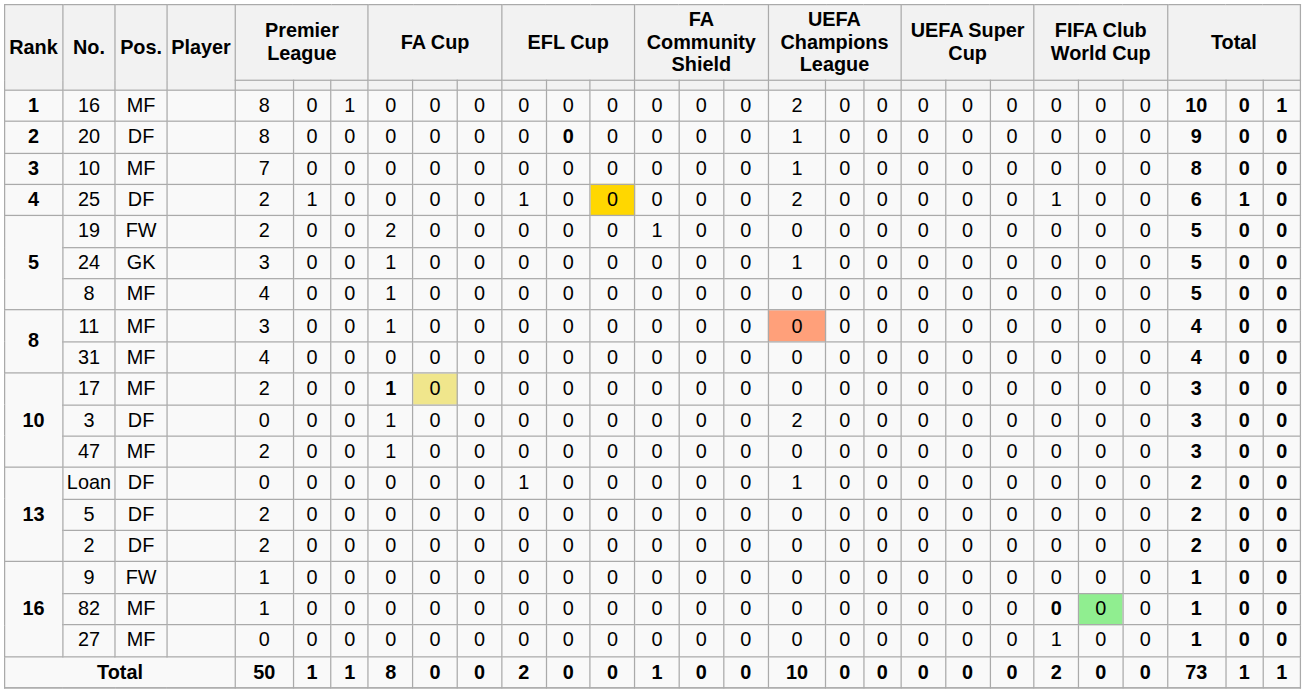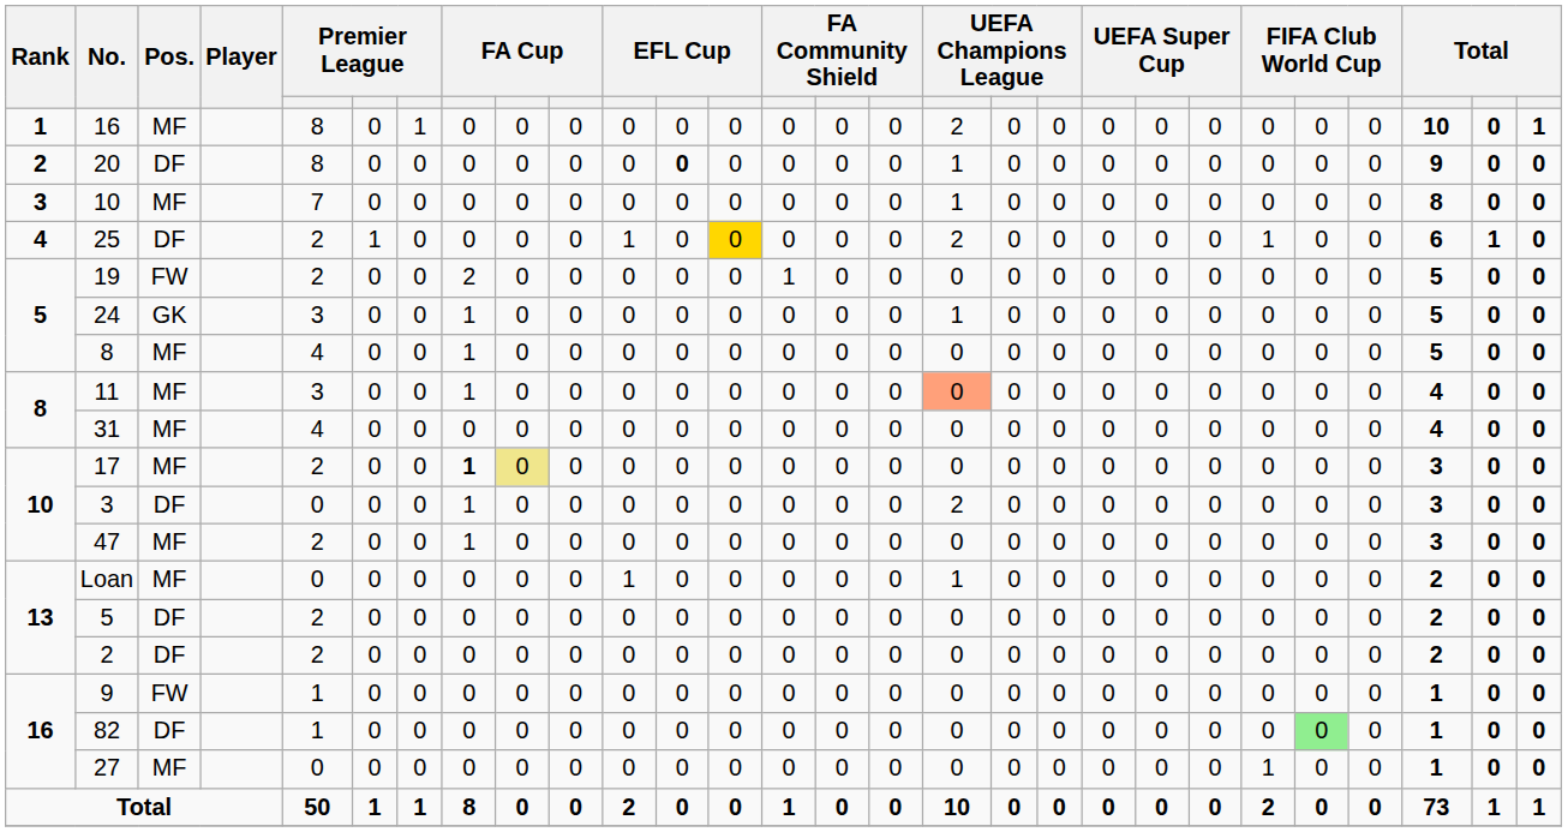 <table class="wikitable sortable" style="text-align:center">
 <tr>
 <th rowspan="2">Rank</th>
 <th rowspan="2">No.</th>
 <th rowspan="2">Pos.</th>
 <th rowspan="2">Player</th>
 <th colspan="3" style="width:100px;">Premier League</th>
 <th colspan="3" style="width:100px;">FA Cup</th>
 <th colspan="3" style="width:100px;">EFL Cup</th>
 <th colspan="3" style="width:100px;">FA Community Shield</th>
 <th colspan="3" style="width:100px;">UEFA Champions League</th>
 <th colspan="3" style="width:100px;">UEFA Super Cup</th>
 <th colspan="3" style="width:100px;">FIFA Club World Cup</th>
 <th colspan="3" style="width:100px;">Total</th>
 </tr>
 <tr>
 <th></th>
 <th></th>
 <th></th>
 <th></th>
 <th></th>
 <th></th>
 <th></th>
 <th></th>
 <th></th>
 <th></th>
 <th></th>
 <th></th>
 <th></th>
 <th></th>
 <th></th>
 <th></th>
 <th></th>
 <th></th>
 <th></th>
 <th></th>
 <th></th>
 <th></th>
 <th></th>
 <th></th>
 </tr>
 <tr>
 <td><strong>1</strong></td>
 <td>16</td>
 <td>MF</td>
 <td align="left"></td>
 <td>8</td>
 <td>0</td>
 <td>1</td>
 <td>0</td>
 <td>0</td>
 <td>0</td>
 <td>0</td>
 <td>0</td>
 <td>0</td>
 <td>0</td>
 <td>0</td>
 <td>0</td>
 <td>2</td>
 <td>0</td>
 <td>0</td>
 <td>0</td>
 <td>0</td>
 <td>0</td>
 <td>0</td>
 <td>0</td>
 <td>0</td>
 <td><strong>10</strong></td>
 <td><strong>0</strong></td>
 <td><strong>1</strong></td>
 </tr>
 <tr>
 <td><strong>2</strong></td>
 <td>20</td>
 <td>DF</td>
 <td align="left"></td>
 <td>8</td>
 <td>0</td>
 <td>0</td>
 <td>0</td>
 <td>0</td>
 <td>0</td>
 <td>0</td>
 <td><strong>0</strong></td>
 <td>0</td>
 <td>0</td>
 <td>0</td>
 <td>0</td>
 <td>1</td>
 <td>0</td>
 <td>0</td>
 <td>0</td>
 <td>0</td>
 <td>0</td>
 <td>0</td>
 <td>0</td>
 <td>0</td>
 <td><strong>9</strong></td>
 <td><strong>0</strong></td>
 <td><strong>0</strong></td>
 </tr>
 <tr>
 <td><strong>3</strong></td>
 <td>10</td>
 <td>MF</td>
 <td align="left"></td>
 <td>7</td>
 <td>0</td>
 <td>0</td>
 <td>0</td>
 <td>0</td>
 <td>0</td>
 <td>0</td>
 <td>0</td>
 <td>0</td>
 <td>0</td>
 <td>0</td>
 <td>0</td>
 <td>1</td>
 <td>0</td>
 <td>0</td>
 <td>0</td>
 <td>0</td>
 <td>0</td>
 <td>0</td>
 <td>0</td>
 <td>0</td>
 <td><strong>8</strong></td>
 <td><strong>0</strong></td>
 <td><strong>0</strong></td>
 </tr>
 <tr>
 <td><strong>4</strong></td>
 <td>25</td>
 <td>DF</td>
 <td align="left"></td>
 <td>2</td>
 <td>1</td>
 <td>0</td>
 <td>0</td>
 <td>0</td>
 <td>0</td>
 <td>1</td>
 <td>0</td>
 <td style="background: gold;">0</td>
 <td>0</td>
 <td>0</td>
 <td>0</td>
 <td>2</td>
 <td>0</td>
 <td>0</td>
 <td>0</td>
 <td>0</td>
 <td>0</td>
 <td>1</td>
 <td>0</td>
 <td>0</td>
 <td><strong>6</strong></td>
 <td><strong>1</strong></td>
 <td><strong>0</strong></td>
 </tr>
 <tr>
 <td rowspan="3"><strong>5</strong></td>
 <td>19</td>
 <td>FW</td>
 <td align="left"></td>
 <td>2</td>
 <td>0</td>
 <td>0</td>
 <td>2</td>
 <td>0</td>
 <td>0</td>
 <td>0</td>
 <td>0</td>
 <td>0</td>
 <td>1</td>
 <td>0</td>
 <td>0</td>
 <td>0</td>
 <td>0</td>
 <td>0</td>
 <td>0</td>
 <td>0</td>
 <td>0</td>
 <td>0</td>
 <td>0</td>
 <td>0</td>
 <td><strong>5</strong></td>
 <td><strong>0</strong></td>
 <td><strong>0</strong></td>
 </tr>
 <tr>
 <td>24</td>
 <td>GK</td>
 <td align="left"></td>
 <td>3</td>
 <td>0</td>
 <td>0</td>
 <td>1</td>
 <td>0</td>
 <td>0</td>
 <td>0</td>
 <td>0</td>
 <td>0</td>
 <td>0</td>
 <td>0</td>
 <td>0</td>
 <td>1</td>
 <td>0</td>
 <td>0</td>
 <td>0</td>
 <td>0</td>
 <td>0</td>
 <td>0</td>
 <td>0</td>
 <td>0</td>
 <td><strong>5</strong></td>
 <td><strong>0</strong></td>
 <td><strong>0</strong></td>
 </tr>
 <tr>
 <td>8</td>
 <td>MF</td>
 <td align="left"></td>
 <td>4</td>
 <td>0</td>
 <td>0</td>
 <td>1</td>
 <td>0</td>
 <td>0</td>
 <td>0</td>
 <td>0</td>
 <td>0</td>
 <td>0</td>
 <td>0</td>
 <td>0</td>
 <td>0</td>
 <td>0</td>
 <td>0</td>
 <td>0</td>
 <td>0</td>
 <td>0</td>
 <td>0</td>
 <td>0</td>
 <td>0</td>
 <td><strong>5</strong></td>
 <td><strong>0</strong></td>
 <td><strong>0</strong></td>
 </tr>
 <tr>
 <td rowspan="2"><strong>8</strong></td>
 <td>11</td>
 <td>MF</td>
 <td align="left"></td>
 <td>3</td>
 <td>0</td>
 <td>0</td>
 <td>1</td>
 <td>0</td>
 <td>0</td>
 <td>0</td>
 <td>0</td>
 <td>0</td>
 <td>0</td>
 <td>0</td>
 <td>0</td>
 <td style="background: lightsalmon;">0</td>
 <td>0</td>
 <td>0</td>
 <td>0</td>
 <td>0</td>
 <td>0</td>
 <td>0</td>
 <td>0</td>
 <td>0</td>
 <td><strong>4</strong></td>
 <td><strong>0</strong></td>
 <td><strong>0</strong></td>
 </tr>
 <tr>
 <td>31</td>
 <td>MF</td>
 <td align="left"></td>
 <td>4</td>
 <td>0</td>
 <td>0</td>
 <td>0</td>
 <td>0</td>
 <td>0</td>
 <td>0</td>
 <td>0</td>
 <td>0</td>
 <td>0</td>
 <td>0</td>
 <td>0</td>
 <td>0</td>
 <td>0</td>
 <td>0</td>
 <td>0</td>
 <td>0</td>
 <td>0</td>
 <td>0</td>
 <td>0</td>
 <td>0</td>
 <td><strong>4</strong></td>
 <td><strong>0</strong></td>
 <td><strong>0</strong></td>
 </tr>
 <tr>
 <td rowspan="3"><strong>10</strong></td>
 <td>17</td>
 <td>MF</td>
 <td></td>
 <td>2</td>
 <td>0</td>
 <td>0</td>
 <td><strong>1</strong></td>
 <td style="background: khaki;">0</td>
 <td>0</td>
 <td>0</td>
 <td>0</td>
 <td>0</td>
 <td>0</td>
 <td>0</td>
 <td>0</td>
 <td>0</td>
 <td>0</td>
 <td>0</td>
 <td>0</td>
 <td>0</td>
 <td>0</td>
 <td>0</td>
 <td>0</td>
 <td>0</td>
 <td><strong>3</strong></td>
 <td><strong>0</strong></td>
 <td><strong>0</strong></td>
 </tr>
 <tr>
 <td>3</td>
 <td>DF</td>
 <td align="left"></td>
 <td>0</td>
 <td>0</td>
 <td>0</td>
 <td>1</td>
 <td>0</td>
 <td>0</td>
 <td>0</td>
 <td>0</td>
 <td>0</td>
 <td>0</td>
 <td>0</td>
 <td>0</td>
 <td>2</td>
 <td>0</td>
 <td>0</td>
 <td>0</td>
 <td>0</td>
 <td>0</td>
 <td>0</td>
 <td>0</td>
 <td>0</td>
 <td><strong>3</strong></td>
 <td><strong>0</strong></td>
 <td><strong>0</strong></td>
 </tr>
 <tr>
 <td>47</td>
 <td>MF</td>
 <td align="left"></td>
 <td>2</td>
 <td>0</td>
 <td>0</td>
 <td>1</td>
 <td>0</td>
 <td>0</td>
 <td>0</td>
 <td>0</td>
 <td>0</td>
 <td>0</td>
 <td>0</td>
 <td>0</td>
 <td>0</td>
 <td>0</td>
 <td>0</td>
 <td>0</td>
 <td>0</td>
 <td>0</td>
 <td>0</td>
 <td>0</td>
 <td>0</td>
 <td><strong>3</strong></td>
 <td><strong>0</strong></td>
 <td><strong>0</strong></td>
 </tr>
 <tr>
 <td rowspan="3"><strong>13</strong></td>
 <td>Loan</td>
-<td>DF</td>
+<td>MF</td>
 <td align="left"></td>
 <td>0</td>
 <td>0</td>
 <td>0</td>
 <td>0</td>
 <td>0</td>
 <td>0</td>
 <td>1</td>
 <td>0</td>
 <td>0</td>
 <td>0</td>
 <td>0</td>
 <td>0</td>
 <td>1</td>
 <td>0</td>
 <td>0</td>
 <td>0</td>
 <td>0</td>
 <td>0</td>
 <td>0</td>
 <td>0</td>
 <td>0</td>
 <td><strong>2</strong></td>
 <td><strong>0</strong></td>
 <td><strong>0</strong></td>
 </tr>
 <tr>
 <td>5</td>
 <td>DF</td>
 <td align="left"></td>
 <td>2</td>
 <td>0</td>
 <td>0</td>
 <td>0</td>
 <td>0</td>
 <td>0</td>
 <td>0</td>
 <td>0</td>
 <td>0</td>
 <td>0</td>
 <td>0</td>
 <td>0</td>
 <td>0</td>
 <td>0</td>
 <td>0</td>
 <td>0</td>
 <td>0</td>
 <td>0</td>
 <td>0</td>
 <td>0</td>
 <td>0</td>
 <td><strong>2</strong></td>
 <td><strong>0</strong></td>
 <td><strong>0</strong></td>
 </tr>
 <tr>
 <td>2</td>
 <td>DF</td>
 <td align="left"></td>
 <td>2</td>
 <td>0</td>
 <td>0</td>
 <td>0</td>
 <td>0</td>
 <td>0</td>
 <td>0</td>
 <td>0</td>
 <td>0</td>
 <td>0</td>
 <td>0</td>
 <td>0</td>
 <td>0</td>
 <td>0</td>
 <td>0</td>
 <td>0</td>
 <td>0</td>
 <td>0</td>
 <td>0</td>
 <td>0</td>
 <td>0</td>
 <td><strong>2</strong></td>
 <td><strong>0</strong></td>
 <td><strong>0</strong></td>
 </tr>
 <tr>
 <td rowspan="3"><strong>16</strong></td>
 <td>9</td>
 <td>FW</td>
 <td align="left"></td>
 <td>1</td>
 <td>0</td>
 <td>0</td>
 <td>0</td>
 <td>0</td>
 <td>0</td>
 <td>0</td>
 <td>0</td>
 <td>0</td>
 <td>0</td>
 <td>0</td>
 <td>0</td>
 <td>0</td>
 <td>0</td>
 <td>0</td>
 <td>0</td>
 <td>0</td>
 <td>0</td>
 <td>0</td>
 <td>0</td>
 <td>0</td>
 <td><strong>1</strong></td>
 <td><strong>0</strong></td>
 <td><strong>0</strong></td>
 </tr>
 <tr>
 <td>82</td>
-<td>MF</td>
+<td>DF</td>
 <td align="left"></td>
 <td>1</td>
 <td>0</td>
 <td>0</td>
 <td>0</td>
 <td>0</td>
 <td>0</td>
 <td>0</td>
 <td>0</td>
 <td>0</td>
 <td>0</td>
 <td>0</td>
 <td>0</td>
 <td>0</td>
 <td>0</td>
 <td>0</td>
 <td>0</td>
 <td>0</td>
 <td>0</td>
-<td><strong>0</strong></td>
+<td>0</td>
 <td style="background: lightgreen;">0</td>
 <td>0</td>
 <td><strong>1</strong></td>
 <td><strong>0</strong></td>
 <td><strong>0</strong></td>
 </tr>
 <tr>
 <td>27</td>
 <td>MF</td>
 <td></td>
 <td>0</td>
 <td>0</td>
 <td>0</td>
 <td>0</td>
 <td>0</td>
 <td>0</td>
 <td>0</td>
 <td>0</td>
 <td>0</td>
 <td>0</td>
 <td>0</td>
 <td>0</td>
 <td>0</td>
 <td>0</td>
 <td>0</td>
 <td>0</td>
 <td>0</td>
 <td>0</td>
 <td>1</td>
 <td>0</td>
 <td>0</td>
 <td><strong>1</strong></td>
 <td><strong>0</strong></td>
 <td><strong>0</strong></td>
 </tr>
 <tr class="sortbottom">
 <td colspan="4"><strong>Total</strong></td>
 <td><strong>50</strong></td>
 <td><strong>1</strong></td>
 <td><strong>1</strong></td>
 <td><strong>8</strong></td>
 <td><strong>0</strong></td>
 <td><strong>0</strong></td>
 <td><strong>2</strong></td>
 <td><strong>0</strong></td>
 <td><strong>0</strong></td>
 <td><strong>1</strong></td>
 <td><strong>0</strong></td>
 <td><strong>0</strong></td>
 <td><strong>10</strong></td>
 <td><strong>0</strong></td>
 <td><strong>0</strong></td>
 <td><strong>0</strong></td>
 <td><strong>0</strong></td>
 <td><strong>0</strong></td>
 <td><strong>2</strong></td>
 <td><strong>0</strong></td>
 <td><strong>0</strong></td>
 <td><strong>73</strong></td>
 <td><strong>1</strong></td>
 <td><strong>1</strong></td>
 </tr>
 <tr>
 </tr>
 </table>
